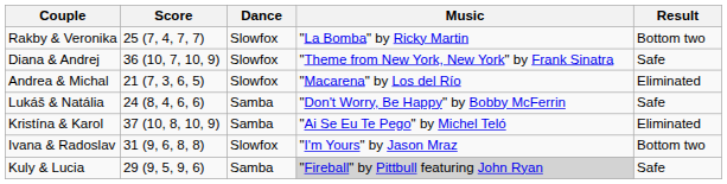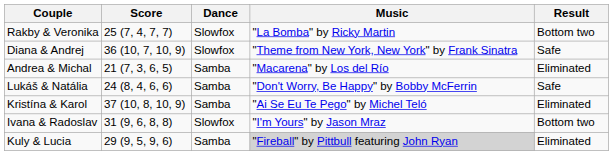 <table class="wikitable sortable" style="width:95%; white-space:nowrap;">
 <tr>
 <th class=insortable style="width:15%;">Couple</th>
 <th style="width:15%;">Score</th>
 <th style="width:10%;">Dance</th>
 <th style="width:47.5%;">Music</th>
 <th style="width:15%;">Result</th>
 </tr>
 <tr>
 <td>Rakby & Veronika</td>
 <td>25 (7, 4, 7, 7)</td>
 <td>Slowfox</td>
 <td>"<a href='#'>La Bomba</a>" by <a href='#'>Ricky Martin</a></td>
 <td>Bottom two</td>
 </tr>
 <tr>
 <td>Diana & Andrej</td>
 <td>36 (10, 7, 10, 9)</td>
 <td>Slowfox</td>
 <td>"<a href='#'>Theme from New York, New York</a>" by <a href='#'>Frank Sinatra</a></td>
 <td>Safe</td>
 </tr>
 <tr>
 <td>Andrea & Michal</td>
 <td>21 (7, 3, 6, 5)</td>
-<td>Slowfox</td>
+<td>Samba</td>
 <td>"<a href='#'>Macarena</a>" by <a href='#'>Los del Río</a></td>
 <td>Eliminated</td>
 </tr>
 <tr>
 <td>Lukáš & Natália</td>
 <td>24 (8, 4, 6, 6)</td>
 <td>Samba</td>
 <td>"<a href='#'>Don't Worry, Be Happy</a>" by <a href='#'>Bobby McFerrin</a></td>
 <td>Safe</td>
 </tr>
 <tr>
 <td>Kristína & Karol</td>
 <td>37 (10, 8, 10, 9)</td>
 <td>Samba</td>
 <td>"<a href='#'>Ai Se Eu Te Pego</a>" by <a href='#'>Michel Teló</a></td>
 <td>Eliminated</td>
 </tr>
 <tr>
 <td>Ivana & Radoslav</td>
 <td>31 (9, 6, 8, 8)</td>
 <td>Slowfox</td>
 <td>"<a href='#'>I'm Yours</a>" by <a href='#'>Jason Mraz</a></td>
 <td>Bottom two</td>
 </tr>
 <tr>
 <td>Kuly & Lucia</td>
 <td>29 (9, 5, 9, 6)</td>
 <td>Samba</td>
 <td style="background: lightgrey;">"<a href='#'>Fireball</a>" by <a href='#'>Pittbull</a> featuring <a href='#'>John Ryan</a></td>
-<td>Safe</td>
+<td>Eliminated</td>
 </tr>
 </table>
